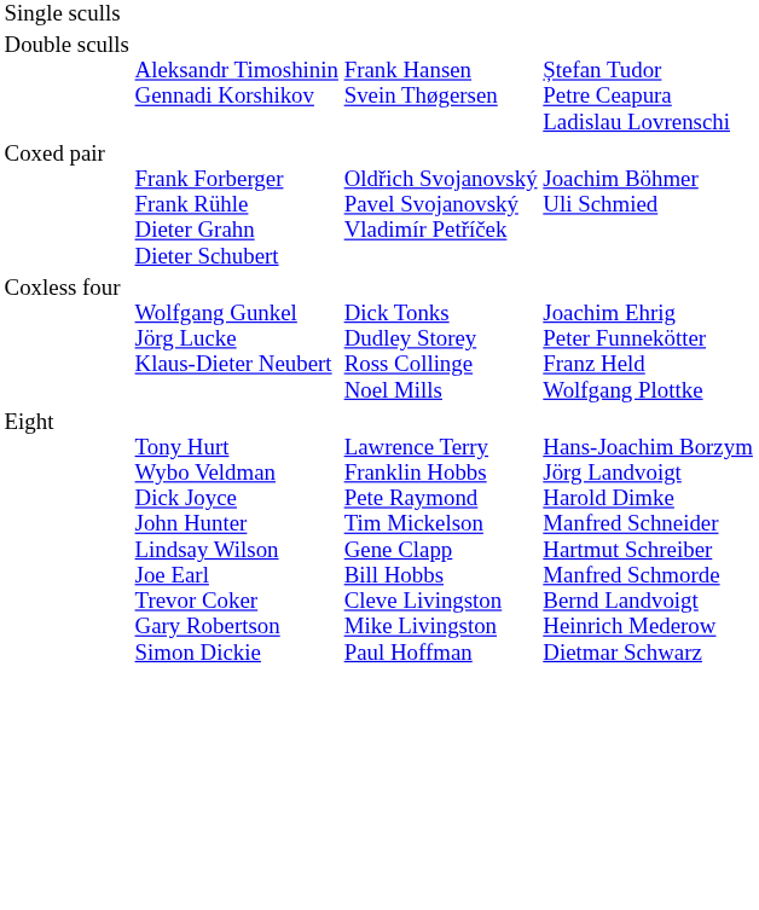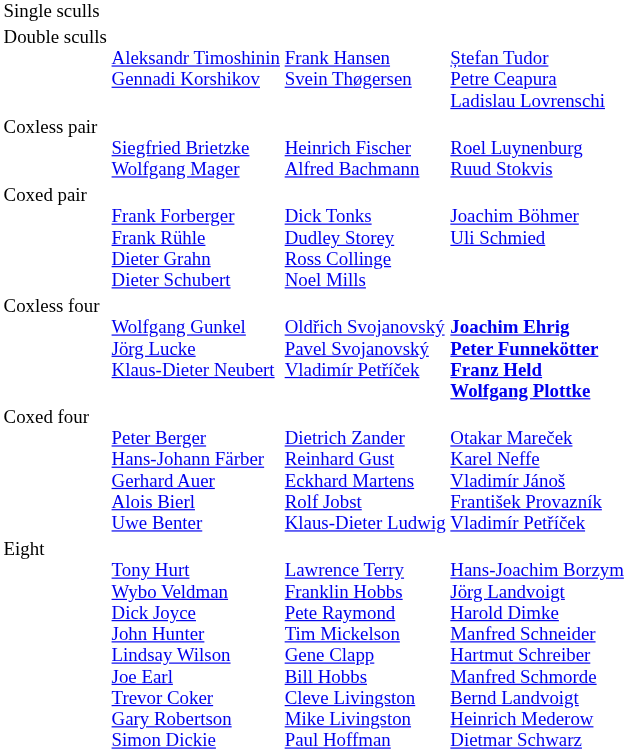 <table>
 <tr>
 <td>Single sculls<br></td>
 <td></td>
 <td></td>
 <td></td>
 </tr>
 <tr valign="top">
 <td>Double sculls<br></td>
 <td><br> <a href='#'>Aleksandr Timoshinin</a><br><a href='#'>Gennadi Korshikov</a></td>
 <td><br> <a href='#'>Frank Hansen</a><br><a href='#'>Svein Thøgersen</a></td>
 <td><br><a href='#'>Ștefan Tudor</a><br><a href='#'>Petre Ceapura</a><br><a href='#'>Ladislau Lovrenschi</a></td>
 </tr>
 <tr valign="top">
+<td>Coxless pair<br></td>
+<td><br><a href='#'>Siegfried Brietzke</a><br><a href='#'>Wolfgang Mager</a></td>
+<td><br><a href='#'>Heinrich Fischer</a><br><a href='#'>Alfred Bachmann</a></td>
+<td><br><a href='#'>Roel Luynenburg</a><br><a href='#'>Ruud Stokvis</a></td>
+</tr>
+<tr valign="top">
 <td>Coxed pair<br></td>
 <td><br><a href='#'>Frank Forberger</a><br><a href='#'>Frank Rühle</a><br><a href='#'>Dieter Grahn</a><br><a href='#'>Dieter Schubert</a></td>
-<td><br><a href='#'>Oldřich Svojanovský</a><br><a href='#'>Pavel Svojanovský</a><br><a href='#'>Vladimír Petříček</a></td>
+<td><br><a href='#'>Dick Tonks</a><br><a href='#'>Dudley Storey</a><br><a href='#'>Ross Collinge</a><br><a href='#'>Noel Mills</a></td>
 <td><br> <a href='#'>Joachim Böhmer</a><br><a href='#'>Uli Schmied</a></td>
 </tr>
 <tr valign="top">
 <td>Coxless four<br></td>
 <td><br><a href='#'>Wolfgang Gunkel</a><br><a href='#'>Jörg Lucke</a><br><a href='#'>Klaus-Dieter Neubert</a></td>
-<td><br><a href='#'>Dick Tonks</a><br><a href='#'>Dudley Storey</a><br><a href='#'>Ross Collinge</a><br><a href='#'>Noel Mills</a></td>
-<td><br><a href='#'>Joachim Ehrig</a><br><a href='#'>Peter Funnekötter</a><br><a href='#'>Franz Held</a><br><a href='#'>Wolfgang Plottke</a></td>
+<td><br><a href='#'>Oldřich Svojanovský</a><br><a href='#'>Pavel Svojanovský</a><br><a href='#'>Vladimír Petříček</a></td>
+<td><strong><br><a href='#'>Joachim Ehrig</a><br><a href='#'>Peter Funnekötter</a><br><a href='#'>Franz Held</a><br><a href='#'>Wolfgang Plottke</a></strong></td>
+</tr>
+<tr valign="top">
+<td>Coxed four<br></td>
+<td><br><a href='#'>Peter Berger</a><br><a href='#'>Hans-Johann Färber</a><br><a href='#'>Gerhard Auer</a><br><a href='#'>Alois Bierl</a><br><a href='#'>Uwe Benter</a></td>
+<td><br><a href='#'>Dietrich Zander</a><br><a href='#'>Reinhard Gust</a><br><a href='#'>Eckhard Martens</a><br><a href='#'>Rolf Jobst</a><br><a href='#'>Klaus-Dieter Ludwig</a></td>
+<td><br><a href='#'>Otakar Mareček</a><br><a href='#'>Karel Neffe</a><br><a href='#'>Vladimír Jánoš</a><br><a href='#'>František Provazník</a><br><a href='#'>Vladimír Petříček</a></td>
 </tr>
 <tr valign="top">
 <td>Eight<br></td>
 <td><br><a href='#'>Tony Hurt</a><br><a href='#'>Wybo Veldman</a><br><a href='#'>Dick Joyce</a><br><a href='#'>John Hunter</a><br><a href='#'>Lindsay Wilson</a><br><a href='#'>Joe Earl</a><br><a href='#'>Trevor Coker</a><br><a href='#'>Gary Robertson</a><br><a href='#'>Simon Dickie</a></td>
 <td><br><a href='#'>Lawrence Terry</a><br><a href='#'>Franklin Hobbs</a><br><a href='#'>Pete Raymond</a><br><a href='#'>Tim Mickelson</a><br><a href='#'>Gene Clapp</a><br><a href='#'>Bill Hobbs</a><br><a href='#'>Cleve Livingston</a><br><a href='#'>Mike Livingston</a><br><a href='#'>Paul Hoffman</a></td>
 <td><br><a href='#'>Hans-Joachim Borzym</a><br><a href='#'>Jörg Landvoigt</a><br><a href='#'>Harold Dimke</a><br><a href='#'>Manfred Schneider</a><br><a href='#'>Hartmut Schreiber</a><br><a href='#'>Manfred Schmorde</a><br><a href='#'>Bernd Landvoigt</a><br><a href='#'>Heinrich Mederow</a><br><a href='#'>Dietmar Schwarz</a></td>
 </tr>
 </table>
